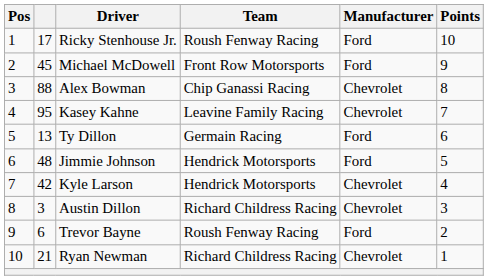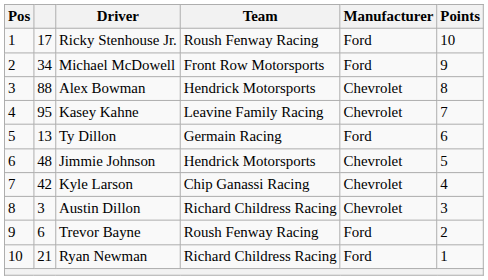 <table class="wikitable" style="font-size:98%">
 <tr>
 <th>Pos</th>
 <th></th>
 <th>Driver</th>
 <th>Team</th>
 <th>Manufacturer</th>
 <th>Points</th>
 </tr>
 <tr>
 <td>1</td>
 <td>17</td>
 <td>Ricky Stenhouse Jr.</td>
 <td>Roush Fenway Racing</td>
 <td>Ford</td>
 <td>10</td>
 </tr>
 <tr>
 <td>2</td>
-<td>45</td>
+<td>34</td>
 <td>Michael McDowell</td>
 <td>Front Row Motorsports</td>
 <td>Ford</td>
 <td>9</td>
 </tr>
 <tr>
 <td>3</td>
 <td>88</td>
 <td>Alex Bowman</td>
-<td>Chip Ganassi Racing</td>
+<td>Hendrick Motorsports</td>
 <td>Chevrolet</td>
 <td>8</td>
 </tr>
 <tr>
 <td>4</td>
 <td>95</td>
 <td>Kasey Kahne</td>
 <td>Leavine Family Racing</td>
 <td>Chevrolet</td>
 <td>7</td>
 </tr>
 <tr>
 <td>5</td>
 <td>13</td>
 <td>Ty Dillon</td>
 <td>Germain Racing</td>
 <td>Ford</td>
 <td>6</td>
 </tr>
 <tr>
 <td>6</td>
 <td>48</td>
 <td>Jimmie Johnson</td>
 <td>Hendrick Motorsports</td>
-<td>Ford</td>
+<td>Chevrolet</td>
 <td>5</td>
 </tr>
 <tr>
 <td>7</td>
 <td>42</td>
 <td>Kyle Larson</td>
-<td>Hendrick Motorsports</td>
+<td>Chip Ganassi Racing</td>
 <td>Chevrolet</td>
 <td>4</td>
 </tr>
 <tr>
 <td>8</td>
 <td>3</td>
 <td>Austin Dillon</td>
 <td>Richard Childress Racing</td>
 <td>Chevrolet</td>
 <td>3</td>
 </tr>
 <tr>
 <td>9</td>
 <td>6</td>
 <td>Trevor Bayne</td>
 <td>Roush Fenway Racing</td>
 <td>Ford</td>
 <td>2</td>
 </tr>
 <tr>
 <td>10</td>
 <td>21</td>
 <td>Ryan Newman</td>
 <td>Richard Childress Racing</td>
-<td>Chevrolet</td>
+<td>Ford</td>
 <td>1</td>
 </tr>
 <tr>
 <th colspan="6"></th>
 </tr>
 </table>
